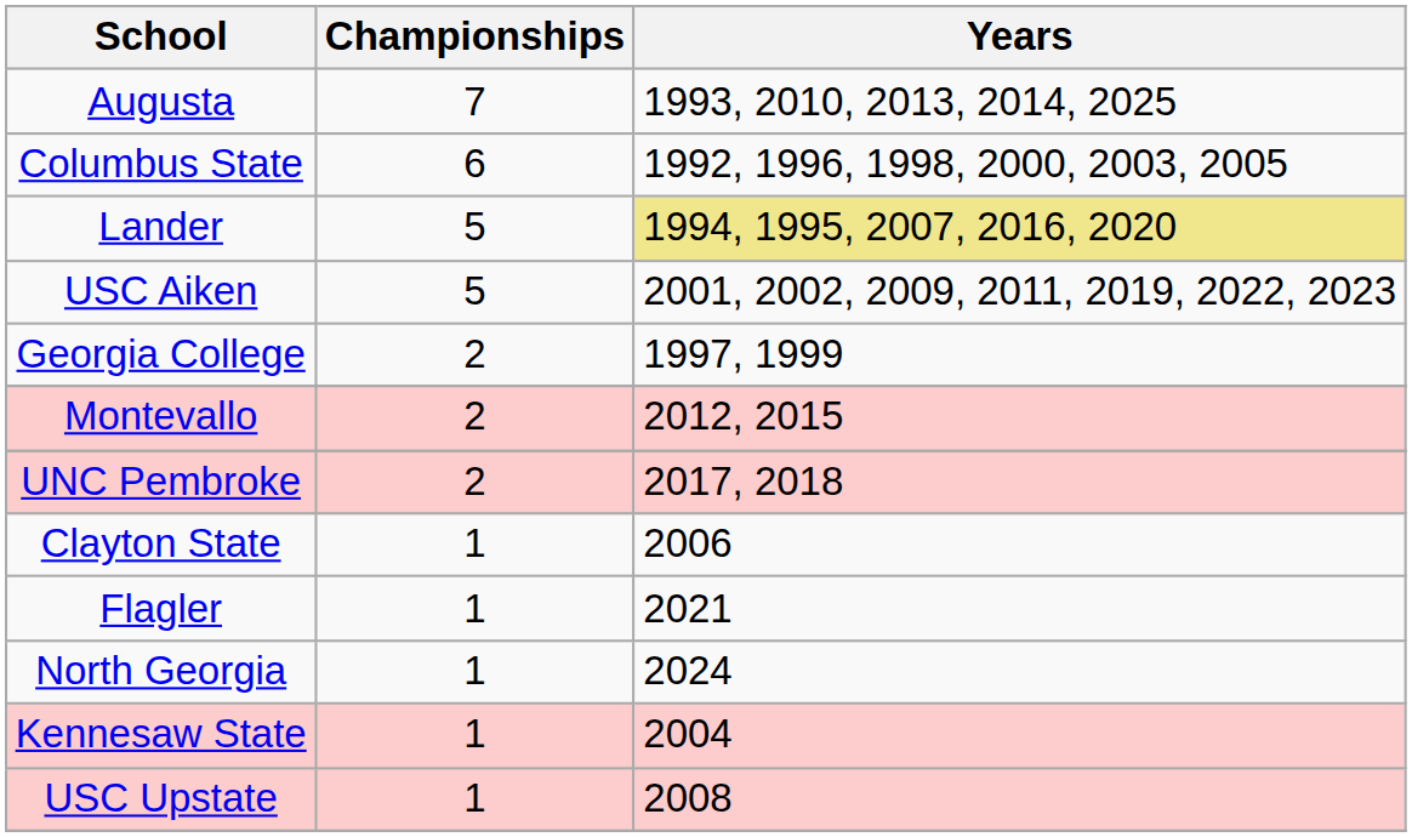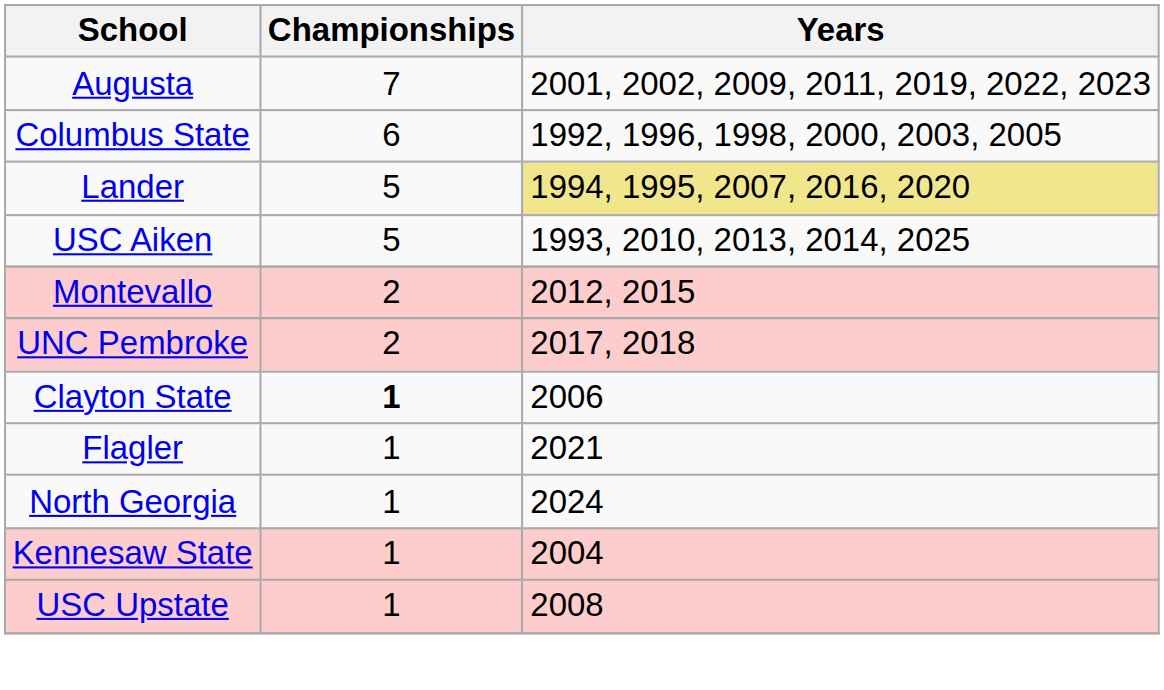 <table class="wikitable sortable" style="text-align:center;">
 <tr>
 <th>School</th>
 <th>Championships</th>
 <th class=unsortable>Years</th>
 </tr>
 <tr>
 <td><a href='#'>Augusta</a></td>
 <td>7</td>
-<td align=left>1993, 2010, 2013, 2014, 2025</td>
+<td align=left>2001, 2002, 2009, 2011, 2019, 2022, 2023</td>
 </tr>
 <tr>
 <td><a href='#'>Columbus State</a></td>
 <td>6</td>
 <td align=left>1992, 1996, 1998, 2000, 2003, 2005</td>
 </tr>
 <tr>
 <td><a href='#'>Lander</a></td>
 <td>5</td>
 <td align=left style="background: khaki;">1994, 1995, 2007, 2016, 2020</td>
 </tr>
 <tr>
 <td><a href='#'>USC Aiken</a></td>
 <td>5</td>
-<td align=left>2001, 2002, 2009, 2011, 2019, 2022, 2023</td>
-</tr>
-<tr>
-<td><a href='#'>Georgia College</a></td>
-<td>2</td>
-<td align=left>1997, 1999</td>
+<td align=left>1993, 2010, 2013, 2014, 2025</td>
 </tr>
 <tr>
 </tr>
 <tr bgcolor=#fdcccc>
 <td><a href='#'>Montevallo</a></td>
 <td>2</td>
 <td align=left>2012, 2015</td>
 </tr>
 <tr>
 </tr>
 <tr bgcolor=#fdcccc>
 <td><a href='#'>UNC Pembroke</a></td>
 <td>2</td>
 <td align=left>2017, 2018</td>
 </tr>
 <tr>
 <td><a href='#'>Clayton State</a></td>
-<td>1</td>
+<td><strong>1</strong></td>
 <td align=left>2006</td>
 </tr>
 <tr>
 <td><a href='#'>Flagler</a></td>
 <td>1</td>
 <td align=left>2021</td>
 </tr>
 <tr>
 <td><a href='#'>North Georgia</a></td>
 <td>1</td>
 <td align=left>2024</td>
 </tr>
 <tr bgcolor=#fdcccc>
 <td><a href='#'>Kennesaw State</a></td>
 <td>1</td>
 <td align=left>2004</td>
 </tr>
 <tr bgcolor=#fdcccc>
 <td><a href='#'>USC Upstate</a></td>
 <td>1</td>
 <td align=left>2008</td>
 </tr>
 <tr bgcolor=#fdcccc>
 </tr>
 </table>
